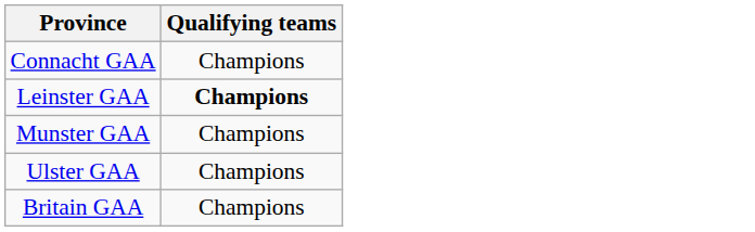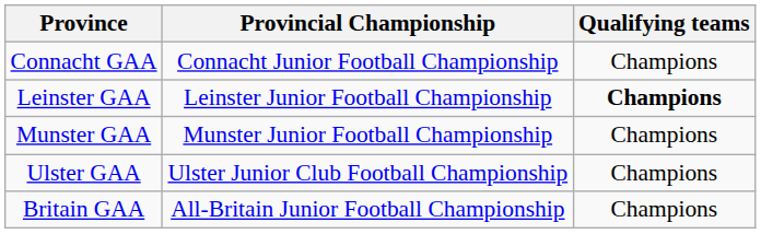 <table class="wikitable sortable" style="text-align:center">
 <tr>
 <th>Province</th>
+<th>Provincial Championship</th>
 <th>Qualifying teams</th>
 </tr>
 <tr>
 <td><a href='#'>Connacht GAA</a></td>
+<td><a href='#'>Connacht Junior Football Championship</a></td>
 <td>Champions</td>
 </tr>
 <tr>
 <td><a href='#'>Leinster GAA</a></td>
+<td><a href='#'>Leinster Junior Football Championship</a></td>
 <td><strong>Champions</strong></td>
 </tr>
 <tr>
 <td><a href='#'>Munster GAA</a></td>
+<td><a href='#'>Munster Junior Football Championship</a></td>
 <td>Champions</td>
 </tr>
 <tr>
 <td><a href='#'>Ulster GAA</a></td>
+<td><a href='#'>Ulster Junior Club Football Championship</a></td>
 <td>Champions</td>
 </tr>
 <tr>
 <td><a href='#'>Britain GAA</a></td>
+<td><a href='#'>All-Britain Junior Football Championship</a></td>
 <td>Champions</td>
 </tr>
 </table>
